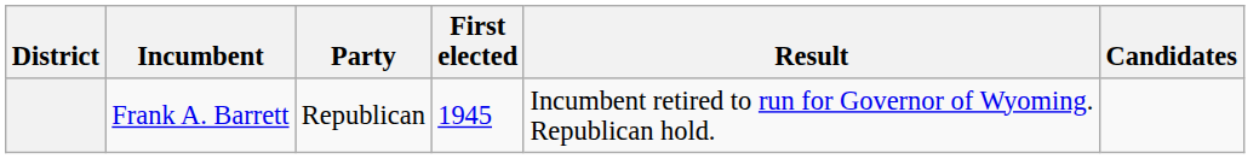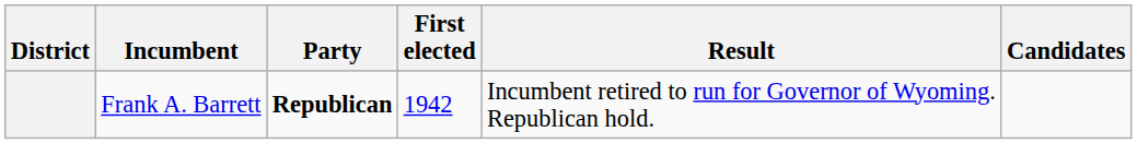 <table class=wikitable>
 <tr valign=bottom>
 <th>District</th>
 <th>Incumbent</th>
 <th>Party</th>
 <th>First<br>elected</th>
 <th>Result</th>
 <th>Candidates</th>
 </tr>
 <tr>
 <th></th>
 <td><a href='#'>Frank A. Barrett</a></td>
-<td>Republican</td>
-<td><a href='#'>1945</a></td>
+<td><strong>Republican</strong></td>
+<td><a href='#'>1942</a></td>
 <td>Incumbent retired to <a href='#'>run for Governor of Wyoming</a>.<br>Republican hold.</td>
 <td nowrap></td>
 </tr>
 </table>
